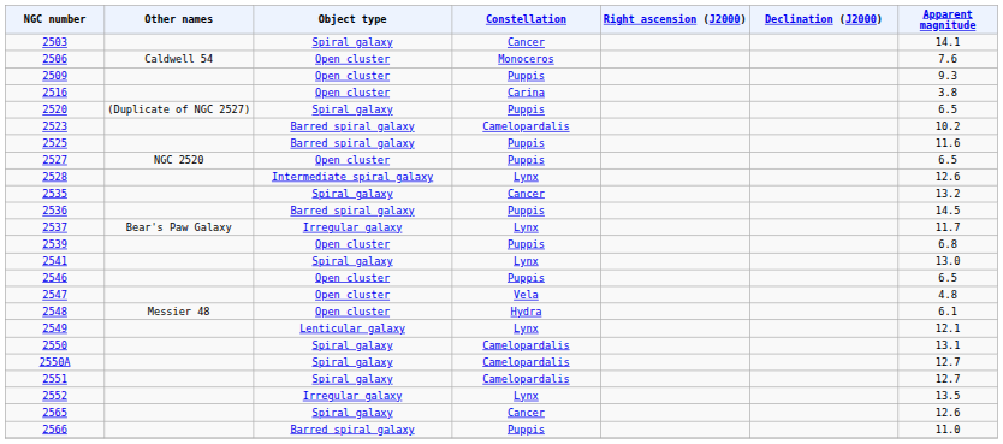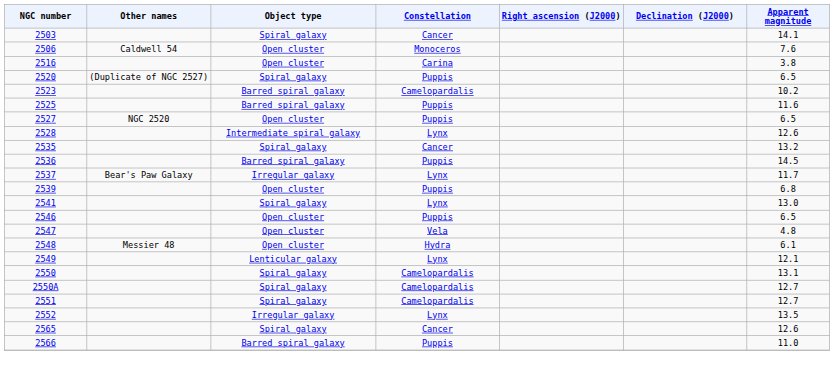 <table class="wikitable sortable sticky-header sort-under" style="text-align: center;">
 <tr>
 <th style="background-color:#edf3fe; width: 10%;">NGC number</th>
 <th style="background-color:#edf3fe; width: 15%;">Other names</th>
 <th style="background-color:#edf3fe; width: 20%;">Object type</th>
 <th style="background-color:#edf3fe; width: 15%;"><a href='#'>Constellation</a></th>
 <th style="background-color:#edf3fe; width: 15%;"><a href='#'>Right ascension</a> (<a href='#'>J2000</a>)</th>
 <th style="background-color:#edf3fe; width: 15%;"><a href='#'>Declination</a> (<a href='#'>J2000</a>)</th>
 <th style="background-color:#edf3fe; width: 10%;"><a href='#'>Apparent magnitude</a></th>
 </tr>
 <tr>
 <td><a href='#'>2503</a></td>
 <td></td>
 <td><a href='#'>Spiral galaxy</a></td>
 <td><a href='#'>Cancer</a></td>
 <td></td>
 <td></td>
 <td>14.1</td>
 </tr>
 <tr>
 <td><a href='#'>2506</a></td>
 <td>Caldwell 54</td>
 <td><a href='#'>Open cluster</a></td>
 <td><a href='#'>Monoceros</a></td>
 <td></td>
 <td></td>
 <td>7.6</td>
-</tr>
-<tr>
-<td><a href='#'>2509</a></td>
-<td></td>
-<td><a href='#'>Open cluster</a></td>
-<td><a href='#'>Puppis</a></td>
-<td></td>
-<td></td>
-<td>9.3</td>
 </tr>
 <tr>
 <td><a href='#'>2516</a></td>
 <td></td>
 <td><a href='#'>Open cluster</a></td>
 <td><a href='#'>Carina</a></td>
 <td></td>
 <td></td>
 <td>3.8</td>
 </tr>
 <tr>
 <td><a href='#'>2520</a></td>
 <td>(Duplicate of NGC 2527)</td>
 <td><a href='#'>Spiral galaxy</a></td>
 <td><a href='#'>Puppis</a></td>
 <td></td>
 <td></td>
 <td>6.5</td>
 </tr>
 <tr>
 <td><a href='#'>2523</a></td>
 <td></td>
 <td><a href='#'>Barred spiral galaxy</a></td>
 <td><a href='#'>Camelopardalis</a></td>
 <td></td>
 <td></td>
 <td>10.2</td>
 </tr>
 <tr>
 <td><a href='#'>2525</a></td>
 <td></td>
 <td><a href='#'>Barred spiral galaxy</a></td>
 <td><a href='#'>Puppis</a></td>
 <td></td>
 <td></td>
 <td>11.6</td>
 </tr>
 <tr>
 <td><a href='#'>2527</a></td>
 <td>NGC 2520</td>
 <td><a href='#'>Open cluster</a></td>
 <td><a href='#'>Puppis</a></td>
 <td></td>
 <td></td>
 <td>6.5</td>
 </tr>
 <tr>
 <td><a href='#'>2528</a></td>
 <td></td>
 <td><a href='#'>Intermediate spiral galaxy</a></td>
 <td><a href='#'>Lynx</a></td>
 <td></td>
 <td></td>
 <td>12.6</td>
 </tr>
 <tr>
 <td><a href='#'>2535</a></td>
 <td></td>
 <td><a href='#'>Spiral galaxy</a></td>
 <td><a href='#'>Cancer</a></td>
 <td></td>
 <td></td>
 <td>13.2</td>
 </tr>
 <tr>
 <td><a href='#'>2536</a></td>
 <td></td>
 <td><a href='#'>Barred spiral galaxy</a></td>
 <td><a href='#'>Puppis</a></td>
 <td></td>
 <td></td>
 <td>14.5</td>
 </tr>
 <tr>
 <td><a href='#'>2537</a></td>
 <td>Bear's Paw Galaxy</td>
 <td><a href='#'>Irregular galaxy</a></td>
 <td><a href='#'>Lynx</a></td>
 <td></td>
 <td></td>
 <td>11.7</td>
 </tr>
 <tr>
 <td><a href='#'>2539</a></td>
 <td></td>
 <td><a href='#'>Open cluster</a></td>
 <td><a href='#'>Puppis</a></td>
 <td></td>
 <td></td>
 <td>6.8</td>
 </tr>
 <tr>
 <td><a href='#'>2541</a></td>
 <td></td>
 <td><a href='#'>Spiral galaxy</a></td>
 <td><a href='#'>Lynx</a></td>
 <td></td>
 <td></td>
 <td>13.0</td>
 </tr>
 <tr>
 <td><a href='#'>2546</a></td>
 <td></td>
 <td><a href='#'>Open cluster</a></td>
 <td><a href='#'>Puppis</a></td>
 <td></td>
 <td></td>
 <td>6.5</td>
 </tr>
 <tr>
 <td><a href='#'>2547</a></td>
 <td></td>
 <td><a href='#'>Open cluster</a></td>
 <td><a href='#'>Vela</a></td>
 <td></td>
 <td></td>
 <td>4.8</td>
 </tr>
 <tr>
 <td><a href='#'>2548</a></td>
 <td>Messier 48</td>
 <td><a href='#'>Open cluster</a></td>
 <td><a href='#'>Hydra</a></td>
 <td></td>
 <td></td>
 <td>6.1</td>
 </tr>
 <tr>
 <td><a href='#'>2549</a></td>
 <td></td>
 <td><a href='#'>Lenticular galaxy</a></td>
 <td><a href='#'>Lynx</a></td>
 <td></td>
 <td></td>
 <td>12.1</td>
 </tr>
 <tr>
 <td><a href='#'>2550</a></td>
 <td></td>
 <td><a href='#'>Spiral galaxy</a></td>
 <td><a href='#'>Camelopardalis</a></td>
 <td></td>
 <td></td>
 <td>13.1</td>
 </tr>
 <tr>
 <td><a href='#'>2550A</a></td>
 <td></td>
 <td><a href='#'>Spiral galaxy</a></td>
 <td><a href='#'>Camelopardalis</a></td>
 <td></td>
 <td></td>
 <td>12.7</td>
 </tr>
 <tr>
 <td><a href='#'>2551</a></td>
 <td></td>
 <td><a href='#'>Spiral galaxy</a></td>
 <td><a href='#'>Camelopardalis</a></td>
 <td></td>
 <td></td>
 <td>12.7</td>
 </tr>
 <tr>
 <td><a href='#'>2552</a></td>
 <td></td>
 <td><a href='#'>Irregular galaxy</a></td>
 <td><a href='#'>Lynx</a></td>
 <td></td>
 <td></td>
 <td>13.5</td>
 </tr>
 <tr>
 <td><a href='#'>2565</a></td>
 <td></td>
 <td><a href='#'>Spiral galaxy</a></td>
 <td><a href='#'>Cancer</a></td>
 <td></td>
 <td></td>
 <td>12.6</td>
 </tr>
 <tr>
 <td><a href='#'>2566</a></td>
 <td></td>
 <td><a href='#'>Barred spiral galaxy</a></td>
 <td><a href='#'>Puppis</a></td>
 <td></td>
 <td></td>
 <td>11.0</td>
 </tr>
 <tr>
 </tr>
 </table>
